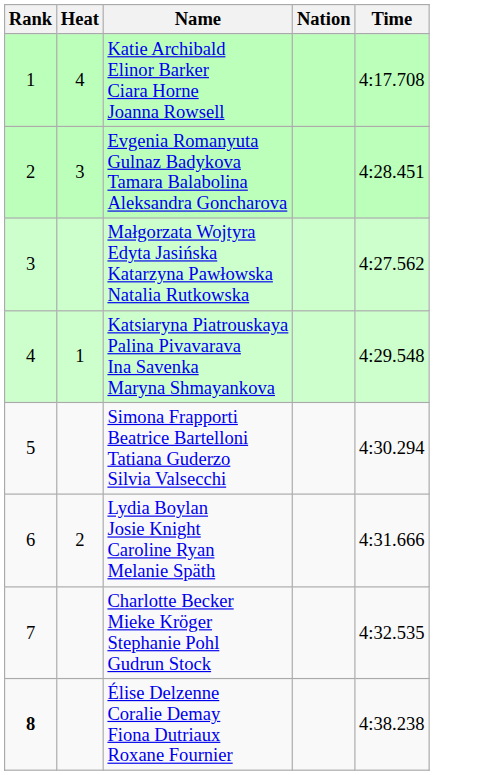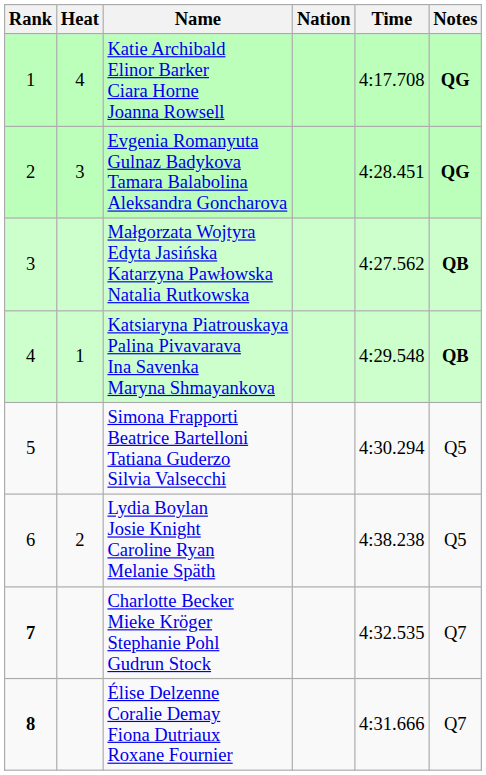 <table class="wikitable sortable" style="text-align:center">
 <tr>
 <th>Rank</th>
 <th>Heat</th>
 <th>Name</th>
 <th>Nation</th>
 <th>Time</th>
+<th>Notes</th>
 </tr>
 <tr bgcolor=bbffbb>
 <td>1</td>
 <td>4</td>
 <td align=left><a href='#'>Katie Archibald</a><br><a href='#'>Elinor Barker</a><br><a href='#'>Ciara Horne</a><br><a href='#'>Joanna Rowsell</a></td>
 <td align=left></td>
 <td>4:17.708</td>
+<td><strong>QG</strong></td>
 </tr>
 <tr bgcolor=bbffbb>
 <td>2</td>
 <td>3</td>
 <td align=left><a href='#'>Evgenia Romanyuta</a><br><a href='#'>Gulnaz Badykova</a><br><a href='#'>Tamara Balabolina</a><br><a href='#'>Aleksandra Goncharova</a></td>
 <td align=left></td>
 <td>4:28.451</td>
+<td><strong>QG</strong></td>
 </tr>
 <tr bgcolor=ccffcc>
 <td>3</td>
 <td></td>
 <td align=left><a href='#'>Małgorzata Wojtyra</a><br><a href='#'>Edyta Jasińska</a><br><a href='#'>Katarzyna Pawłowska</a><br><a href='#'>Natalia Rutkowska</a></td>
 <td align=left></td>
 <td>4:27.562</td>
+<td><strong>QB</strong></td>
 </tr>
 <tr bgcolor=ccffcc>
 <td>4</td>
 <td>1</td>
 <td align=left><a href='#'>Katsiaryna Piatrouskaya</a><br><a href='#'>Palina Pivavarava</a><br><a href='#'>Ina Savenka</a><br><a href='#'>Maryna Shmayankova</a></td>
 <td align=left></td>
 <td>4:29.548</td>
+<td><strong>QB</strong></td>
 </tr>
 <tr>
 <td>5</td>
 <td></td>
 <td align=left><a href='#'>Simona Frapporti</a><br><a href='#'>Beatrice Bartelloni</a><br><a href='#'>Tatiana Guderzo</a><br><a href='#'>Silvia Valsecchi</a></td>
 <td align=left></td>
 <td>4:30.294</td>
+<td>Q5</td>
 </tr>
 <tr>
 <td>6</td>
 <td>2</td>
 <td align=left><a href='#'>Lydia Boylan</a><br><a href='#'>Josie Knight</a><br><a href='#'>Caroline Ryan</a><br><a href='#'>Melanie Späth</a></td>
 <td align=left></td>
-<td>4:31.666</td>
+<td>4:38.238</td>
+<td>Q5</td>
 </tr>
 <tr>
-<td>7</td>
+<td><strong>7</strong></td>
 <td></td>
 <td align=left><a href='#'>Charlotte Becker</a><br><a href='#'>Mieke Kröger</a><br><a href='#'>Stephanie Pohl</a><br><a href='#'>Gudrun Stock</a></td>
 <td align=left></td>
 <td>4:32.535</td>
+<td>Q7</td>
 </tr>
 <tr>
 <td><strong>8</strong></td>
 <td></td>
 <td align=left><a href='#'>Élise Delzenne</a><br><a href='#'>Coralie Demay</a><br><a href='#'>Fiona Dutriaux</a><br><a href='#'>Roxane Fournier</a></td>
 <td align=left></td>
-<td>4:38.238</td>
+<td>4:31.666</td>
+<td>Q7</td>
 </tr>
 </table>
